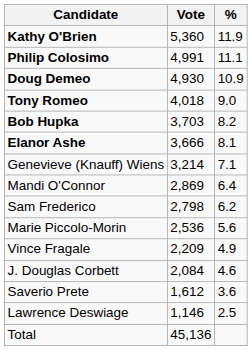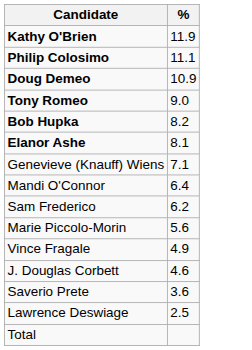 <table class="wikitable">
 <tr>
 <th bgcolor="#DDDDFF">Candidate</th>
-<th bgcolor="#DDDDFF">Vote</th>
 <th bgcolor="#DDDDFF">%</th>
 </tr>
 <tr>
 <td><strong>Kathy O'Brien</strong></td>
-<td>5,360</td>
 <td>11.9</td>
 </tr>
 <tr>
 <td><strong>Philip Colosimo</strong></td>
-<td>4,991</td>
 <td>11.1</td>
 </tr>
 <tr>
 <td><strong>Doug Demeo</strong></td>
-<td>4,930</td>
 <td>10.9</td>
 </tr>
 <tr>
 <td><strong>Tony Romeo</strong></td>
-<td>4,018</td>
 <td>9.0</td>
 </tr>
 <tr>
 <td><strong>Bob Hupka</strong></td>
-<td>3,703</td>
 <td>8.2</td>
 </tr>
 <tr>
 <td><strong>Elanor Ashe</strong></td>
-<td>3,666</td>
 <td>8.1</td>
 </tr>
 <tr>
 <td>Genevieve (Knauff) Wiens</td>
-<td>3,214</td>
 <td>7.1</td>
 </tr>
 <tr>
 <td>Mandi O'Connor</td>
-<td>2,869</td>
 <td>6.4</td>
 </tr>
 <tr>
 <td>Sam Frederico</td>
-<td>2,798</td>
 <td>6.2</td>
 </tr>
 <tr>
 <td>Marie Piccolo-Morin</td>
-<td>2,536</td>
 <td>5.6</td>
 </tr>
 <tr>
 <td>Vince Fragale</td>
-<td>2,209</td>
 <td>4.9</td>
 </tr>
 <tr>
 <td>J. Douglas Corbett</td>
-<td>2,084</td>
 <td>4.6</td>
 </tr>
 <tr>
 <td>Saverio Prete</td>
-<td>1,612</td>
 <td>3.6</td>
 </tr>
 <tr>
 <td>Lawrence Deswiage</td>
-<td>1,146</td>
 <td>2.5</td>
 </tr>
 <tr>
 <td>Total</td>
-<td>45,136</td>
 <td></td>
 </tr>
 </table>
